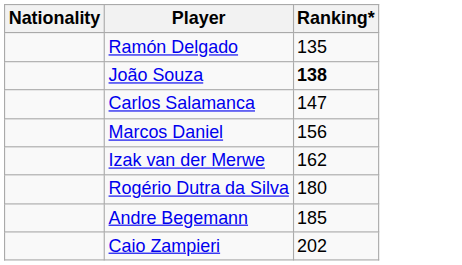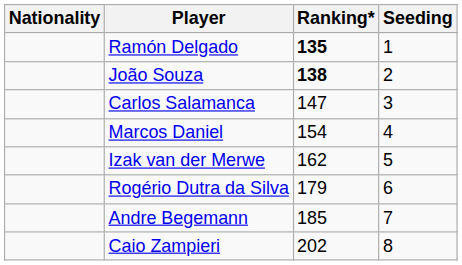 <table class="wikitable" border="1">
 <tr>
 <th>Nationality</th>
 <th>Player</th>
 <th>Ranking*</th>
+<th>Seeding</th>
 </tr>
 <tr>
 <td></td>
 <td><a href='#'>Ramón Delgado</a></td>
-<td>135</td>
+<td><strong>135</strong></td>
+<td>1</td>
 </tr>
 <tr>
 <td></td>
 <td><a href='#'>João Souza</a></td>
 <td><strong>138</strong></td>
+<td>2</td>
 </tr>
 <tr>
 <td></td>
 <td><a href='#'>Carlos Salamanca</a></td>
 <td>147</td>
+<td>3</td>
 </tr>
 <tr>
 <td></td>
 <td><a href='#'>Marcos Daniel</a></td>
-<td>156</td>
+<td>154</td>
+<td>4</td>
 </tr>
 <tr>
 <td></td>
 <td><a href='#'>Izak van der Merwe</a></td>
 <td>162</td>
+<td>5</td>
 </tr>
 <tr>
 <td></td>
 <td><a href='#'>Rogério Dutra da Silva</a></td>
-<td>180</td>
+<td>179</td>
+<td>6</td>
 </tr>
 <tr>
 <td></td>
 <td><a href='#'>Andre Begemann</a></td>
 <td>185</td>
+<td>7</td>
 </tr>
 <tr>
 <td></td>
 <td><a href='#'>Caio Zampieri</a></td>
 <td>202</td>
+<td>8</td>
 </tr>
 </table>
